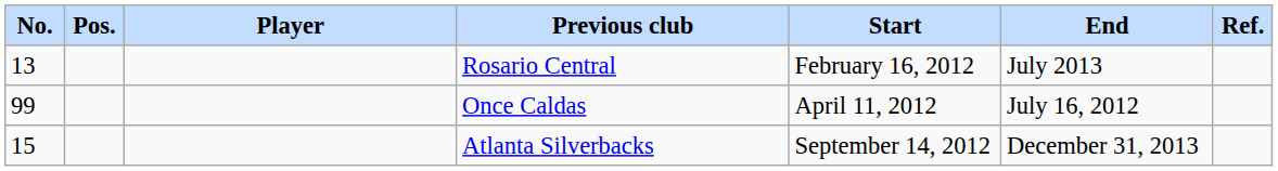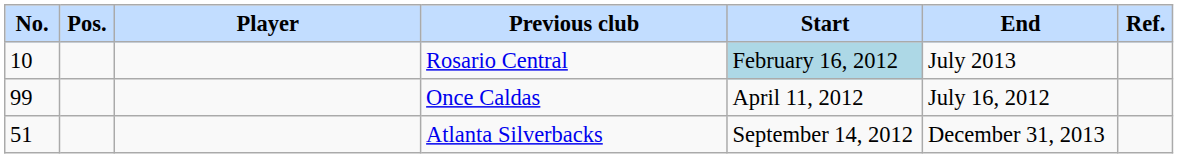 <table class="wikitable sortable" style="text-align:left; font-size:95%;">
 <tr>
 <th style="background:#c2ddff; width:30px;"><strong>No.</strong></th>
 <th style="background:#c2ddff; width:30px;"><strong>Pos.</strong></th>
 <th style="background:#c2ddff; width:200px;"><strong>Player</strong></th>
 <th style="background:#c2ddff; width:200px;"><strong>Previous club</strong></th>
 <th style="background:#c2ddff; width:125px;"><strong>Start</strong></th>
 <th style="background:#c2ddff; width:125px;"><strong>End</strong></th>
 <th style="background:#c2ddff; width:30px;"><strong>Ref.</strong></th>
 </tr>
 <tr>
-<td>13</td>
+<td>10</td>
 <td align=center></td>
 <td></td>
 <td> <a href='#'>Rosario Central</a></td>
-<td>February 16, 2012</td>
+<td style="background: lightblue;">February 16, 2012</td>
 <td>July 2013</td>
 <td></td>
 </tr>
 <tr>
 <td>99</td>
 <td align=center></td>
 <td></td>
 <td> <a href='#'>Once Caldas</a></td>
 <td>April 11, 2012</td>
 <td>July 16, 2012</td>
 <td></td>
 </tr>
 <tr>
-<td>15</td>
+<td>51</td>
 <td align=center></td>
 <td></td>
 <td> <a href='#'>Atlanta Silverbacks</a></td>
 <td>September 14, 2012</td>
 <td>December 31, 2013</td>
 <td></td>
 </tr>
 </table>
